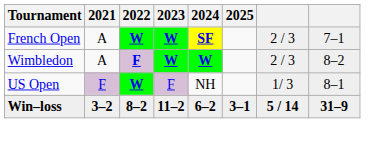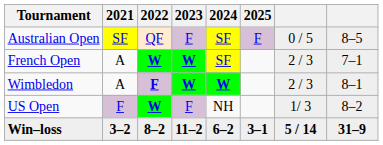 <table class=wikitable style=text-align:center;font-size:97%>
 <tr>
 <th>Tournament</th>
 <th>2021</th>
 <th>2022</th>
 <th>2023</th>
 <th>2024</th>
 <th>2025</th>
 <th style="width:50px;"></th>
 <th width=50></th>
 </tr>
 <tr>
+<td style="text-align:left"><a href='#'>Australian Open</a></td>
+<td style="background:yellow;"><a href='#'>SF</a></td>
+<td bgcolor="ffebcd"><a href='#'>QF</a></td>
+<td style="background:thistle;"><a href='#'>F</a></td>
+<td style="background:yellow;"><a href='#'>SF</a></td>
+<td style="background:thistle;"><a href='#'>F</a></td>
+<td style="background:#efefef;">0 / 5</td>
+<td style="background:#efefef;">8–5</td>
+</tr>
+<tr>
 <td style="text-align:left"><a href='#'>French Open</a></td>
 <td>A</td>
 <td style="background:lime;"><a href='#'><strong>W</strong></a></td>
 <td style="background:lime;"><a href='#'><strong>W</strong></a></td>
-<td style="background:yellow;"><strong><a href='#'>SF</a></strong></td>
+<td style="background:yellow;"><a href='#'>SF</a></td>
 <td></td>
 <td style="background:#efefef;">2 / 3</td>
 <td style="background:#efefef;">7–1</td>
 </tr>
 <tr>
 <td style="text-align:left"><a href='#'>Wimbledon</a></td>
 <td>A</td>
 <td style="background:thistle;"><strong><a href='#'>F</a></strong></td>
 <td style="background:lime;"><a href='#'><strong>W</strong></a></td>
 <td style="background:lime;"><a href='#'><strong>W</strong></a></td>
 <td></td>
 <td style="background:#efefef;">2 / 3</td>
-<td style="background:#efefef;">8–2</td>
+<td style="background:#efefef;">8–1</td>
 </tr>
 <tr>
 <td style="text-align:left"><a href='#'>US Open</a></td>
 <td style="background:thistle;"><a href='#'>F</a></td>
 <td style="background:lime;"><a href='#'><strong>W</strong></a></td>
 <td style="background:thistle;"><a href='#'>F</a></td>
 <td>NH</td>
 <td></td>
 <td style="background:#efefef;">1/ 3</td>
-<td style="background:#efefef;">8–1</td>
+<td style="background:#efefef;">8–2</td>
 </tr>
 <tr style=background:#efefef;font-weight:bold>
 <td style=text-align:left>Win–loss</td>
 <td>3–2</td>
 <td>8–2</td>
 <td>11–2</td>
 <td>6–2</td>
 <td>3–1</td>
 <td>5 / 14</td>
 <td>31–9</td>
 </tr>
 </table>
